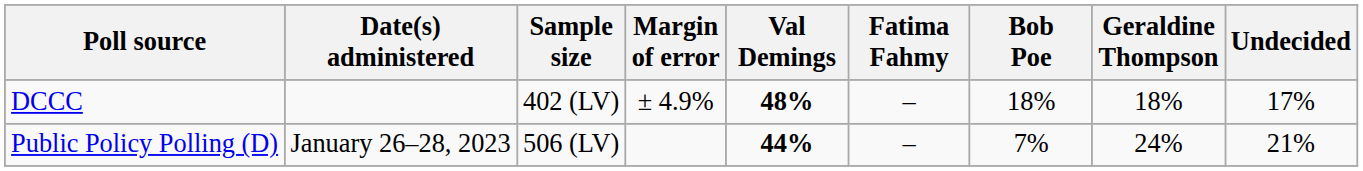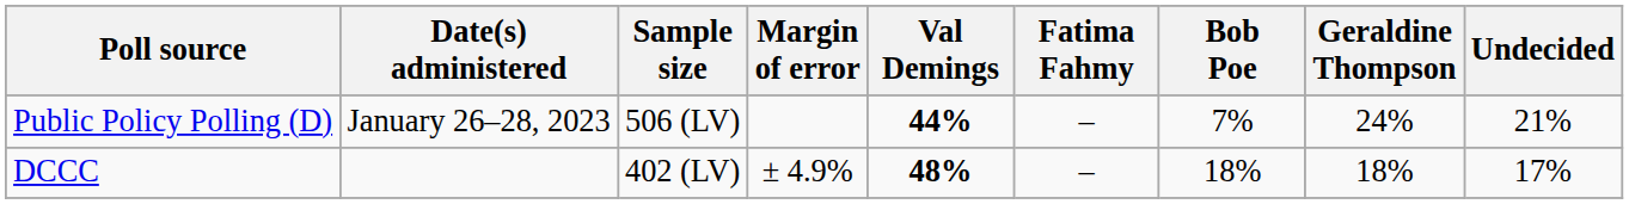 <table class="wikitable" style="font-size:90%;text-align:center;">
 <tr>
 <th>Poll source</th>
 <th>Date(s)<br>administered</th>
 <th>Sample<br>size</th>
 <th>Margin<br>of error</th>
 <th style="width:60px;">Val<br>Demings</th>
 <th style="width:60px;">Fatima<br>Fahmy</th>
 <th style="width:60px;">Bob<br>Poe</th>
 <th style="width:60px;">Geraldine<br>Thompson</th>
 <th>Undecided</th>
 </tr>
 <tr>
+<td style="text-align:left;"><a href='#'>Public Policy Polling (D)</a></td>
+<td>January 26–28, 2023</td>
+<td>506 (LV)</td>
+<td></td>
+<td><strong>44%</strong></td>
+<td>–</td>
+<td>7%</td>
+<td>24%</td>
+<td>21%</td>
+</tr>
+<tr>
 <td style="text-align:left;"><a href='#'>DCCC</a></td>
 <td></td>
 <td>402 (LV)</td>
 <td>± 4.9%</td>
 <td><strong>48%</strong></td>
 <td>–</td>
 <td>18%</td>
 <td>18%</td>
 <td>17%</td>
 </tr>
-<tr>
-<td style="text-align:left;"><a href='#'>Public Policy Polling (D)</a></td>
-<td>January 26–28, 2023</td>
-<td>506 (LV)</td>
-<td></td>
-<td><strong>44%</strong></td>
-<td>–</td>
-<td>7%</td>
-<td>24%</td>
-<td>21%</td>
-</tr>
 </table>
